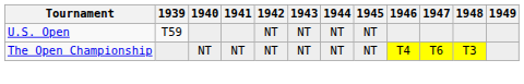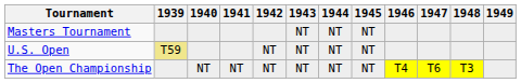 <table class="wikitable" style="font-size:95%;text-align:center;">
 <tr>
 <th>Tournament</th>
 <th>1939</th>
 <th>1940</th>
 <th>1941</th>
 <th>1942</th>
 <th>1943</th>
 <th>1944</th>
 <th>1945</th>
 <th>1946</th>
 <th>1947</th>
 <th>1948</th>
 <th>1949</th>
 </tr>
 <tr>
+<td align=left><a href='#'>Masters Tournament</a></td>
+<td style="background:#eeeeee;"></td>
+<td style="background:#eeeeee;"></td>
+<td style="background:#eeeeee;"></td>
+<td style="background:#eeeeee;"></td>
+<td style="background:#eeeeee;">NT</td>
+<td style="background:#eeeeee;">NT</td>
+<td style="background:#eeeeee;">NT</td>
+<td style="background:#eeeeee;"></td>
+<td style="background:#eeeeee;"></td>
+<td style="background:#eeeeee;"></td>
+<td style="background:#eeeeee;"></td>
+</tr>
+<tr>
 <td align=left><a href='#'>U.S. Open</a></td>
-<td>T59</td>
+<td style="background: khaki;">T59</td>
 <td style="background:#eeeeee;"></td>
 <td style="background:#eeeeee;"></td>
 <td style="background:#eeeeee;">NT</td>
 <td style="background:#eeeeee;">NT</td>
 <td style="background:#eeeeee;">NT</td>
 <td style="background:#eeeeee;">NT</td>
 <td style="background:#eeeeee;"></td>
 <td style="background:#eeeeee;"></td>
 <td style="background:#eeeeee;"></td>
 <td style="background:#eeeeee;"></td>
 </tr>
 <tr>
 <td align=left><a href='#'>The Open Championship</a></td>
 <td style="background:#eeeeee;"></td>
 <td style="background:#eeeeee;">NT</td>
 <td style="background:#eeeeee;">NT</td>
 <td style="background:#eeeeee;">NT</td>
 <td style="background:#eeeeee;">NT</td>
 <td style="background:#eeeeee;">NT</td>
 <td style="background:#eeeeee;">NT</td>
 <td style="background:yellow;">T4</td>
 <td style="background:yellow;">T6</td>
 <td style="background:yellow;">T3</td>
 <td style="background:#eeeeee;"></td>
 </tr>
 </table>
